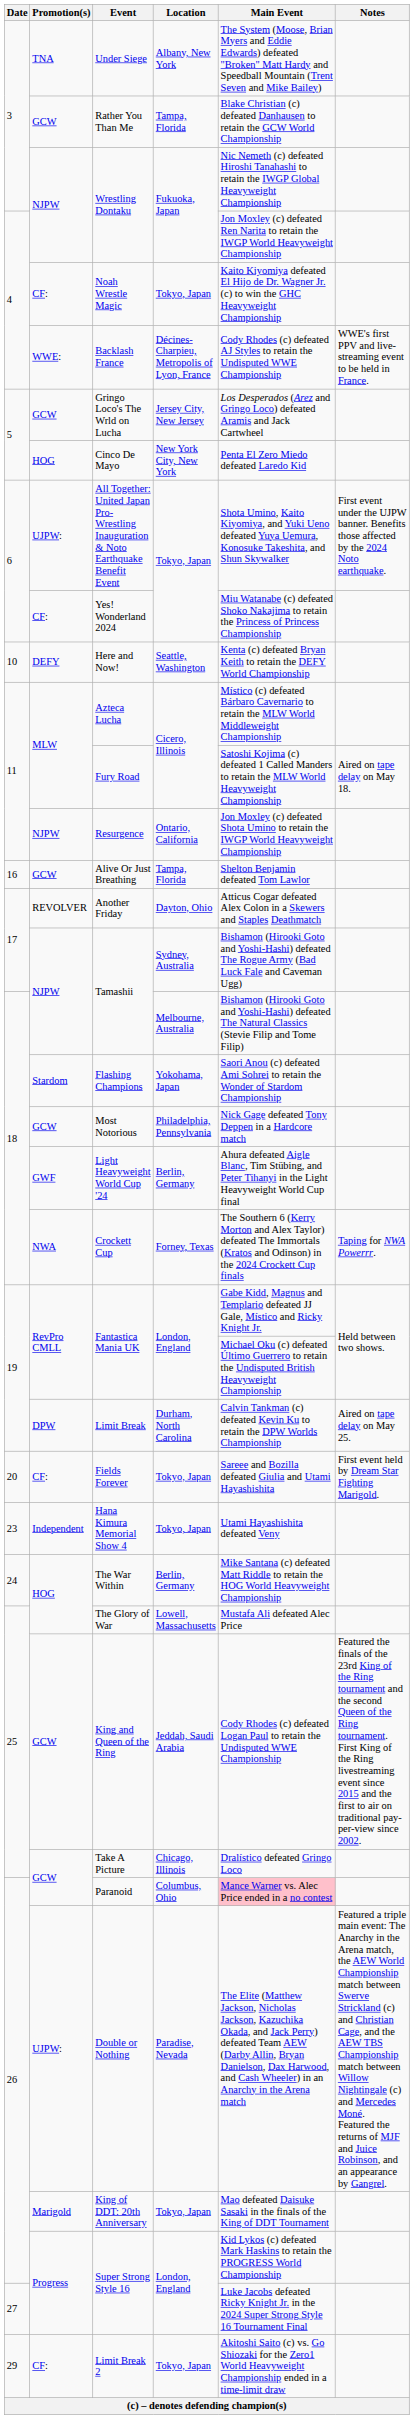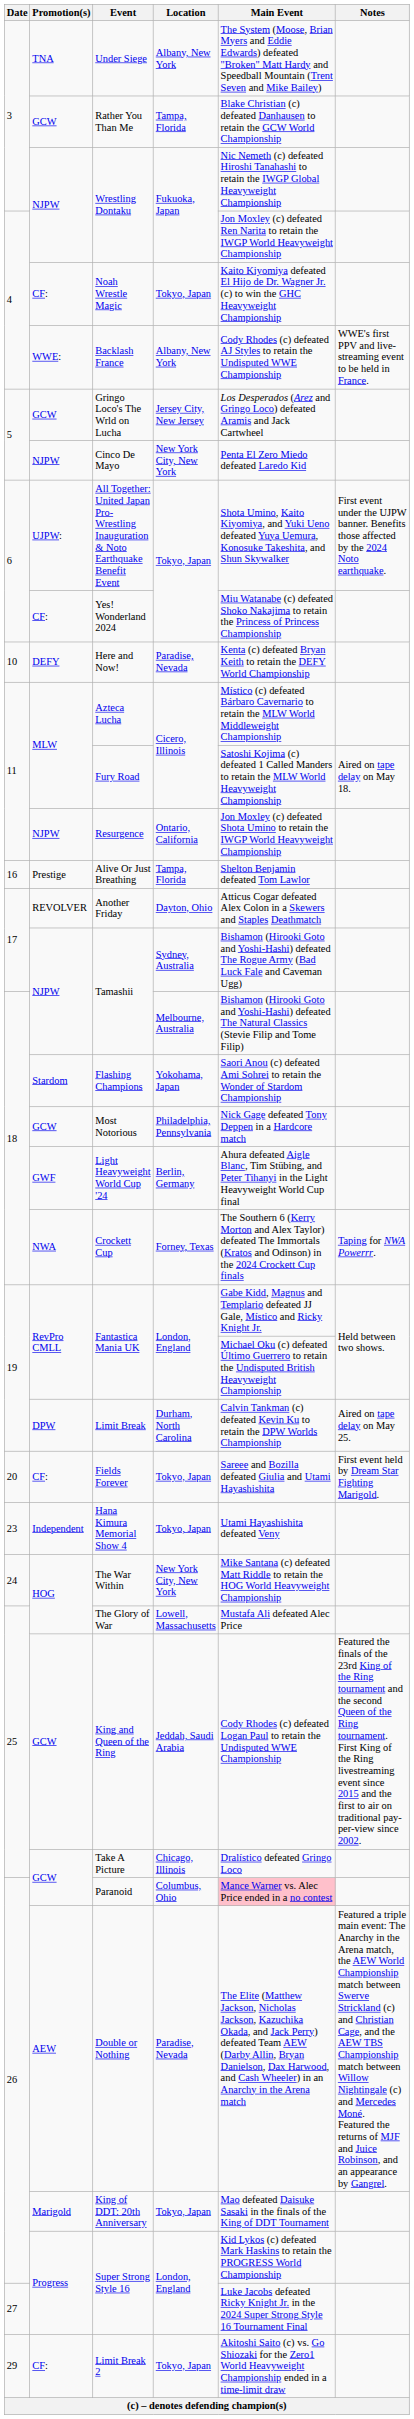 <table class="wikitable" style="width:100%;">
 <tr>
 <th width="5%">Date</th>
 <th width="5%">Promotion(s)</th>
 <th style="width:15%;">Event</th>
 <th style="width:15%;">Location</th>
 <th style="width:40%;">Main Event</th>
 <th style="width:20%;">Notes</th>
 </tr>
 <tr>
 <td rowspan=3>3</td>
 <td><a href='#'>TNA</a></td>
 <td><a href='#'>Under Siege</a></td>
 <td><a href='#'>Albany, New York</a></td>
 <td><a href='#'>The System</a> (<a href='#'>Moose</a>, <a href='#'>Brian Myers</a> and <a href='#'>Eddie Edwards</a>) defeated <a href='#'>"Broken" Matt Hardy</a> and Speedball Mountain (<a href='#'>Trent Seven</a> and <a href='#'>Mike Bailey</a>)</td>
 <td></td>
 </tr>
 <tr>
 <td><a href='#'>GCW</a></td>
 <td>Rather You Than Me</td>
 <td><a href='#'>Tampa, Florida</a></td>
 <td><a href='#'>Blake Christian</a> (c) defeated <a href='#'>Danhausen</a> to retain the <a href='#'>GCW World Championship</a></td>
 <td></td>
 </tr>
 <tr>
 <td rowspan=2><a href='#'>NJPW</a></td>
 <td rowspan=2><a href='#'>Wrestling Dontaku</a></td>
 <td rowspan=2><a href='#'>Fukuoka, Japan</a></td>
 <td><a href='#'>Nic Nemeth</a> (c) defeated <a href='#'>Hiroshi Tanahashi</a> to retain the <a href='#'>IWGP Global Heavyweight Championship</a></td>
 <td></td>
 </tr>
 <tr>
 <td rowspan=3>4</td>
 <td><a href='#'>Jon Moxley</a> (c) defeated <a href='#'>Ren Narita</a> to retain the <a href='#'>IWGP World Heavyweight Championship</a></td>
 <td></td>
 </tr>
 <tr>
 <td><a href='#'>CF</a>:</td>
 <td><a href='#'>Noah Wrestle Magic</a></td>
 <td><a href='#'>Tokyo, Japan</a></td>
 <td><a href='#'>Kaito Kiyomiya</a> defeated <a href='#'>El Hijo de Dr. Wagner Jr.</a> (c) to win the <a href='#'>GHC Heavyweight Championship</a></td>
 <td></td>
 </tr>
 <tr>
 <td><a href='#'>WWE</a>:</td>
 <td><a href='#'>Backlash France</a></td>
-<td><a href='#'>Décines-Charpieu, Metropolis of Lyon, France</a></td>
+<td><a href='#'>Albany, New York</a></td>
 <td><a href='#'>Cody Rhodes</a> (c) defeated <a href='#'>AJ Styles</a> to retain the <a href='#'>Undisputed WWE Championship</a></td>
 <td>WWE's first PPV and live-streaming event to be held in <a href='#'>France</a>.</td>
 </tr>
 <tr>
 <td rowspan=2>5</td>
 <td><a href='#'>GCW</a></td>
 <td>Gringo Loco's The Wrld on Lucha</td>
 <td><a href='#'>Jersey City, New Jersey</a></td>
 <td><em>Los Desperados</em> (<em><a href='#'>Arez</a></em> and <a href='#'>Gringo Loco</a>) defeated <a href='#'>Aramis</a> and Jack Cartwheel</td>
 <td></td>
 </tr>
 <tr>
-<td><a href='#'>HOG</a></td>
+<td><a href='#'>NJPW</a></td>
 <td>Cinco De Mayo</td>
 <td><a href='#'>New York City, New York</a></td>
 <td><a href='#'>Penta El Zero Miedo</a> defeated <a href='#'>Laredo Kid</a></td>
 <td></td>
 </tr>
 <tr>
 <td rowspan=2>6</td>
 <td><a href='#'>UJPW</a>:</td>
 <td><a href='#'>All Together: United Japan Pro-Wrestling Inauguration & Noto Earthquake Benefit Event</a></td>
 <td rowspan=2><a href='#'>Tokyo, Japan</a></td>
 <td><a href='#'>Shota Umino</a>, <a href='#'>Kaito Kiyomiya</a>, and <a href='#'>Yuki Ueno</a> defeated <a href='#'>Yuya Uemura</a>, <a href='#'>Konosuke Takeshita</a>, and <a href='#'>Shun Skywalker</a></td>
 <td>First event under the UJPW banner. Benefits those affected by the <a href='#'>2024 Noto earthquake</a>.</td>
 </tr>
 <tr>
 <td><a href='#'>CF</a>:</td>
 <td>Yes! Wonderland 2024</td>
 <td><a href='#'>Miu Watanabe</a> (c) defeated <a href='#'>Shoko Nakajima</a> to retain the <a href='#'>Princess of Princess Championship</a></td>
 <td></td>
 </tr>
 <tr>
 <td>10</td>
 <td><a href='#'>DEFY</a></td>
 <td>Here and Now!</td>
-<td><a href='#'>Seattle, Washington</a></td>
+<td><a href='#'>Paradise, Nevada</a></td>
 <td><a href='#'>Kenta</a> (c) defeated <a href='#'>Bryan Keith</a> to retain the <a href='#'>DEFY World Championship</a></td>
 <td></td>
 </tr>
 <tr>
 <td rowspan=3>11</td>
 <td rowspan=2><a href='#'>MLW</a></td>
 <td><a href='#'>Azteca Lucha</a></td>
 <td rowspan=2><a href='#'>Cicero, Illinois</a></td>
 <td><a href='#'>Místico</a> (c) defeated <a href='#'>Bárbaro Cavernario</a> to retain the <a href='#'>MLW World Middleweight Championship</a></td>
 <td></td>
 </tr>
 <tr>
 <td><a href='#'>Fury Road</a></td>
 <td><a href='#'>Satoshi Kojima</a> (c) defeated 1 Called Manders to retain the <a href='#'>MLW World Heavyweight Championship</a></td>
 <td>Aired on <a href='#'>tape delay</a> on May 18.</td>
 </tr>
 <tr>
 <td><a href='#'>NJPW</a></td>
 <td><a href='#'>Resurgence</a></td>
 <td><a href='#'>Ontario, California</a></td>
 <td><a href='#'>Jon Moxley</a> (c) defeated <a href='#'>Shota Umino</a> to retain the <a href='#'>IWGP World Heavyweight Championship</a></td>
 <td></td>
 </tr>
 <tr>
 <td>16</td>
-<td><a href='#'>GCW</a></td>
+<td>Prestige</td>
 <td>Alive Or Just Breathing</td>
 <td><a href='#'>Tampa, Florida</a></td>
 <td><a href='#'>Shelton Benjamin</a> defeated <a href='#'>Tom Lawlor</a></td>
 <td></td>
 </tr>
 <tr>
 <td rowspan=2>17</td>
 <td>REVOLVER</td>
 <td>Another Friday</td>
 <td><a href='#'>Dayton, Ohio</a></td>
 <td>Atticus Cogar defeated Alex Colon in a <a href='#'>Skewers</a> and <a href='#'>Staples</a> <a href='#'>Deathmatch</a></td>
 <td></td>
 </tr>
 <tr>
 <td rowspan=2><a href='#'>NJPW</a></td>
 <td rowspan=2>Tamashii</td>
 <td><a href='#'>Sydney, Australia</a></td>
 <td><a href='#'>Bishamon</a> (<a href='#'>Hirooki Goto</a> and <a href='#'>Yoshi-Hashi</a>) defeated <a href='#'>The Rogue Army</a> (<a href='#'>Bad Luck Fale</a> and Caveman Ugg)</td>
 <td></td>
 </tr>
 <tr>
 <td rowspan=5>18</td>
 <td><a href='#'>Melbourne, Australia</a></td>
 <td><a href='#'>Bishamon</a> (<a href='#'>Hirooki Goto</a> and <a href='#'>Yoshi-Hashi</a>) defeated <a href='#'>The Natural Classics</a> (Stevie Filip and Tome Filip)</td>
 <td></td>
 </tr>
 <tr>
 <td><a href='#'>Stardom</a></td>
 <td><a href='#'>Flashing Champions</a></td>
 <td><a href='#'>Yokohama, Japan</a></td>
 <td><a href='#'>Saori Anou</a> (c) defeated <a href='#'>Ami Sohrei</a> to retain the <a href='#'>Wonder of Stardom Championship</a></td>
 <td></td>
 </tr>
 <tr>
 <td><a href='#'>GCW</a></td>
 <td>Most Notorious</td>
 <td><a href='#'>Philadelphia, Pennsylvania</a></td>
 <td><a href='#'>Nick Gage</a> defeated <a href='#'>Tony Deppen</a> in a <a href='#'>Hardcore match</a></td>
 <td></td>
 </tr>
 <tr>
 <td><a href='#'>GWF</a></td>
 <td><a href='#'>Light Heavyweight World Cup '24</a></td>
 <td><a href='#'>Berlin, Germany</a></td>
 <td>Ahura defeated <a href='#'>Aigle Blanc</a>, Tim Stübing, and <a href='#'>Peter Tihanyi</a> in the Light Heavyweight World Cup final</td>
 <td></td>
 </tr>
 <tr>
 <td><a href='#'>NWA</a></td>
 <td><a href='#'>Crockett Cup</a></td>
 <td><a href='#'>Forney, Texas</a></td>
 <td>The Southern 6 (<a href='#'>Kerry Morton</a> and Alex Taylor) defeated The Immortals (<a href='#'>Kratos</a> and Odinson) in the <a href='#'>2024 Crockett Cup finals</a></td>
 <td><a href='#'>Taping</a> for <em><a href='#'>NWA Powerrr</a></em>.</td>
 </tr>
 <tr>
 <td rowspan=3>19</td>
 <td rowspan=2><a href='#'>RevPro</a><br><a href='#'>CMLL</a></td>
 <td rowspan=2><a href='#'>Fantastica Mania UK</a></td>
 <td rowspan=2><a href='#'>London, England</a></td>
 <td><a href='#'>Gabe Kidd</a>, <a href='#'>Magnus</a> and <a href='#'>Templario</a> defeated JJ Gale, <a href='#'>Místico</a> and <a href='#'>Ricky Knight Jr.</a></td>
 <td rowspan=2>Held between two shows.</td>
 </tr>
 <tr>
 <td><a href='#'>Michael Oku</a> (c) defeated <a href='#'>Último Guerrero</a>  to retain the <a href='#'>Undisputed British Heavyweight Championship</a></td>
 </tr>
 <tr>
 <td><a href='#'>DPW</a></td>
 <td><a href='#'>Limit Break</a></td>
 <td><a href='#'>Durham, North Carolina</a></td>
 <td><a href='#'>Calvin Tankman</a> (c) defeated <a href='#'>Kevin Ku</a> to retain the <a href='#'>DPW Worlds Championship</a></td>
 <td>Aired on <a href='#'>tape delay</a> on May 25.</td>
 </tr>
 <tr>
 <td>20</td>
 <td><a href='#'>CF</a>:</td>
 <td><a href='#'>Fields Forever</a></td>
 <td><a href='#'>Tokyo, Japan</a></td>
 <td><a href='#'>Sareee</a> and <a href='#'>Bozilla</a> defeated <a href='#'>Giulia</a> and <a href='#'>Utami Hayashishita</a></td>
 <td>First event held by <a href='#'>Dream Star Fighting Marigold</a>.</td>
 </tr>
 <tr>
 <td>23</td>
 <td><a href='#'>Independent</a></td>
 <td><a href='#'>Hana Kimura Memorial Show 4</a></td>
 <td><a href='#'>Tokyo, Japan</a></td>
 <td><a href='#'>Utami Hayashishita</a> defeated <a href='#'>Veny</a></td>
 <td></td>
 </tr>
 <tr>
 <td>24</td>
 <td rowspan=2><a href='#'>HOG</a></td>
 <td>The War Within</td>
-<td><a href='#'>Berlin, Germany</a></td>
+<td><a href='#'>New York City, New York</a></td>
 <td><a href='#'>Mike Santana</a> (c) defeated <a href='#'>Matt Riddle</a> to retain the <a href='#'>HOG World Heavyweight Championship</a></td>
 <td></td>
 </tr>
 <tr>
 <td rowspan=3>25</td>
 <td>The Glory of War</td>
 <td><a href='#'>Lowell, Massachusetts</a></td>
 <td><a href='#'>Mustafa Ali</a> defeated Alec Price</td>
 <td></td>
 </tr>
 <tr>
 <td><a href='#'>GCW</a></td>
 <td><a href='#'>King and Queen of the Ring</a></td>
 <td><a href='#'>Jeddah, Saudi Arabia</a></td>
 <td><a href='#'>Cody Rhodes</a> (c) defeated <a href='#'>Logan Paul</a> to retain the <a href='#'>Undisputed WWE Championship</a></td>
 <td>Featured the finals of the 23rd <a href='#'>King of the Ring tournament</a> and the second <a href='#'>Queen of the Ring tournament</a>. First King of the Ring livestreaming event since <a href='#'>2015</a> and the first to air on traditional pay-per-view since <a href='#'>2002</a>.</td>
 </tr>
 <tr>
 <td rowspan=2><a href='#'>GCW</a></td>
 <td>Take A Picture</td>
 <td><a href='#'>Chicago, Illinois</a></td>
 <td><a href='#'>Dralístico</a> defeated <a href='#'>Gringo Loco</a></td>
 <td></td>
 </tr>
 <tr>
 <td rowspan=4>26</td>
 <td>Paranoid</td>
 <td><a href='#'>Columbus, Ohio</a></td>
 <td style="background: pink;"><a href='#'>Mance Warner</a> vs. Alec Price ended in a <a href='#'>no contest</a></td>
 <td></td>
 </tr>
 <tr>
-<td><a href='#'>UJPW</a>:</td>
+<td><a href='#'>AEW</a></td>
 <td><a href='#'>Double or Nothing</a></td>
 <td><a href='#'>Paradise, Nevada</a></td>
 <td><a href='#'>The Elite</a> (<a href='#'>Matthew Jackson</a>, <a href='#'>Nicholas Jackson</a>, <a href='#'>Kazuchika Okada</a>, and <a href='#'>Jack Perry</a>) defeated Team <a href='#'>AEW</a> (<a href='#'>Darby Allin</a>, <a href='#'>Bryan Danielson</a>, <a href='#'>Dax Harwood</a>, and <a href='#'>Cash Wheeler</a>) in an <a href='#'>Anarchy in the Arena match</a></td>
 <td>Featured a triple main event: The Anarchy in the Arena match, the <a href='#'>AEW World Championship</a> match between <a href='#'>Swerve Strickland</a> (c) and <a href='#'>Christian Cage</a>, and the <a href='#'>AEW TBS Championship</a> match between <a href='#'>Willow Nightingale</a> (c) and <a href='#'>Mercedes Moné</a>.<br>Featured the returns of <a href='#'>MJF</a> and <a href='#'>Juice Robinson</a>, and an appearance by <a href='#'>Gangrel</a>.</td>
 </tr>
 <tr>
 <td><a href='#'>Marigold</a></td>
 <td><a href='#'>King of DDT: 20th Anniversary</a><br></td>
 <td><a href='#'>Tokyo, Japan</a></td>
 <td><a href='#'>Mao</a> defeated <a href='#'>Daisuke Sasaki</a> in the finals of the <a href='#'>King of DDT Tournament</a></td>
 <td></td>
 </tr>
 <tr>
 <td rowspan=2><a href='#'>Progress</a></td>
 <td rowspan=2><a href='#'>Super Strong Style 16</a></td>
 <td rowspan=2><a href='#'>London, England</a></td>
 <td><a href='#'>Kid Lykos</a> (c) defeated <a href='#'>Mark Haskins</a> to retain the <a href='#'>PROGRESS World Championship</a></td>
 <td></td>
 </tr>
 <tr>
 <td>27</td>
 <td><a href='#'>Luke Jacobs</a> defeated <a href='#'>Ricky Knight Jr.</a> in the <a href='#'>2024 Super Strong Style 16 Tournament Final</a></td>
 <td></td>
 </tr>
 <tr>
 <td>29</td>
 <td><a href='#'>CF</a>:</td>
 <td><a href='#'>Limit Break 2</a></td>
 <td><a href='#'>Tokyo, Japan</a></td>
 <td><a href='#'>Akitoshi Saito</a> (c) vs. <a href='#'>Go Shiozaki</a> for the <a href='#'>Zero1 World Heavyweight Championship</a> ended in a <a href='#'>time-limit draw</a></td>
 <td></td>
 </tr>
 <tr>
 <th colspan="6">(c) – denotes defending champion(s)</th>
 </tr>
 </table>
